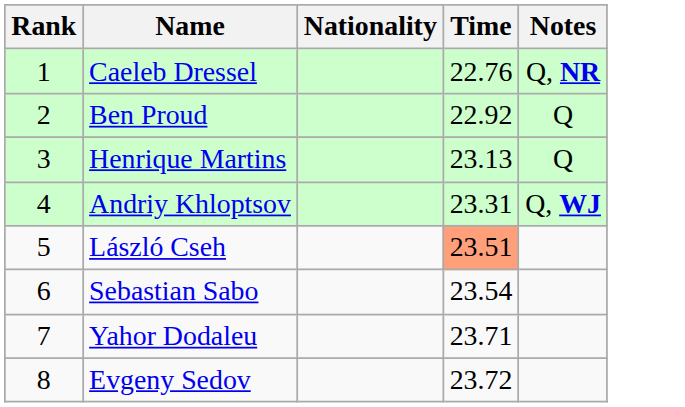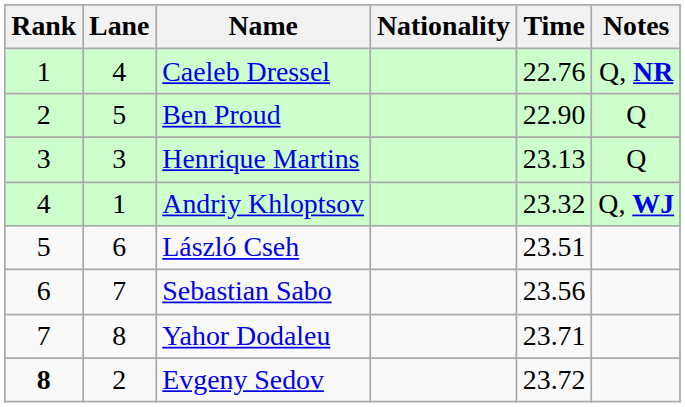 <table class="wikitable sortable" style="text-align:center">
 <tr>
 <th>Rank</th>
+<th>Lane</th>
 <th>Name</th>
 <th>Nationality</th>
 <th>Time</th>
 <th>Notes</th>
 </tr>
 <tr bgcolor=ccffcc>
 <td>1</td>
+<td>4</td>
 <td align=left><a href='#'>Caeleb Dressel</a></td>
 <td align=left></td>
 <td>22.76</td>
 <td>Q, <strong><a href='#'>NR</a></strong></td>
 </tr>
 <tr bgcolor=ccffcc>
 <td>2</td>
+<td>5</td>
 <td align=left><a href='#'>Ben Proud</a></td>
 <td align=left></td>
-<td>22.92</td>
+<td>22.90</td>
 <td>Q</td>
 </tr>
 <tr bgcolor=ccffcc>
+<td>3</td>
 <td>3</td>
 <td align=left><a href='#'>Henrique Martins</a></td>
 <td align=left></td>
 <td>23.13</td>
 <td>Q</td>
 </tr>
 <tr bgcolor=ccffcc>
 <td>4</td>
+<td>1</td>
 <td align=left><a href='#'>Andriy Khloptsov</a></td>
 <td align=left></td>
-<td>23.31</td>
+<td>23.32</td>
 <td>Q, <strong><a href='#'>WJ</a></strong></td>
 </tr>
 <tr>
 <td>5</td>
+<td>6</td>
 <td align=left><a href='#'>László Cseh</a></td>
 <td align=left></td>
-<td style="background: lightsalmon;">23.51</td>
+<td>23.51</td>
 <td></td>
 </tr>
 <tr>
 <td>6</td>
+<td>7</td>
 <td align=left><a href='#'>Sebastian Sabo</a></td>
 <td align=left></td>
-<td>23.54</td>
+<td>23.56</td>
 <td></td>
 </tr>
 <tr>
 <td>7</td>
+<td>8</td>
 <td align=left><a href='#'>Yahor Dodaleu</a></td>
 <td align=left></td>
 <td>23.71</td>
 <td></td>
 </tr>
 <tr>
-<td>8</td>
+<td><strong>8</strong></td>
+<td>2</td>
 <td align=left><a href='#'>Evgeny Sedov</a></td>
 <td align=left></td>
 <td>23.72</td>
 <td></td>
 </tr>
 </table>
